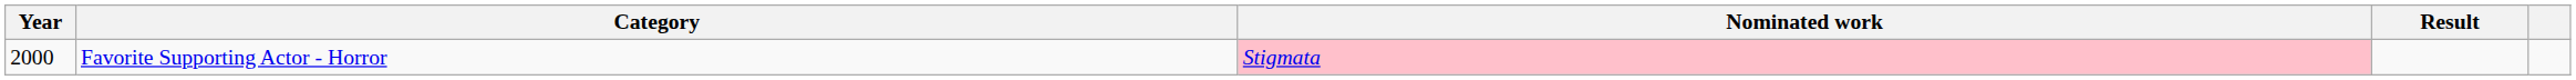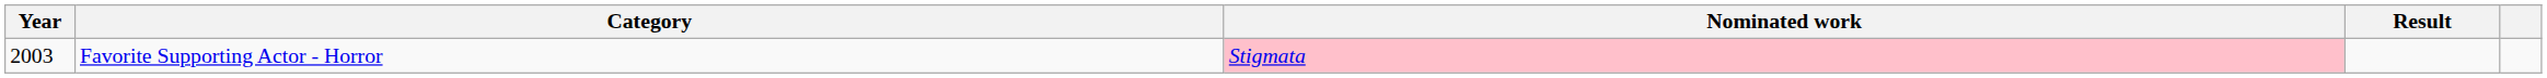 <table class="wikitable sortable" width="95%">
 <tr>
 <th scope="col" style="width:1em;">Year</th>
 <th scope="col" style="width:40em;">Category</th>
 <th scope="col" style="width:39em;">Nominated work</th>
 <th scope="col" style="width:5em;">Result</th>
 <th scope="col" style="width:1em;"class="unsortable"></th>
 </tr>
 <tr>
-<td>2000</td>
+<td>2003</td>
 <td><a href='#'>Favorite Supporting Actor - Horror</a></td>
 <td style="background: pink;"><em><a href='#'>Stigmata</a></em></td>
 <td></td>
 <td></td>
 </tr>
 </table>
